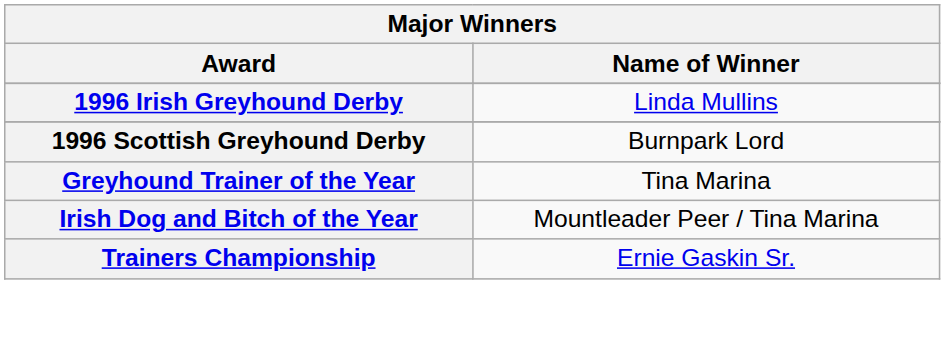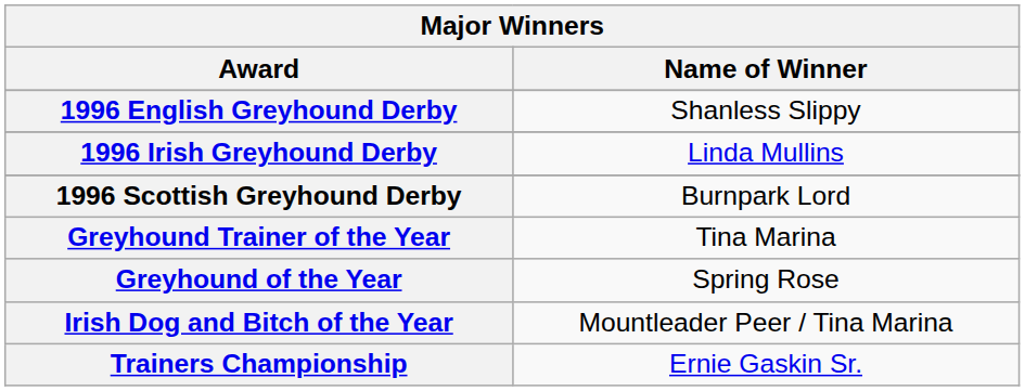 <table class="wikitable">
 <tr>
 <th colspan="2">Major Winners</th>
 </tr>
 <tr>
 <th width=300>Award</th>
 <th width=300>Name of Winner</th>
 </tr>
 <tr>
+</tr>
+<tr align=center>
+<th><a href='#'>1996 English Greyhound Derby</a></th>
+<td>Shanless Slippy </td>
 </tr>
 <tr>
 </tr>
 <tr align=center>
 <th><a href='#'>1996 Irish Greyhound Derby</a></th>
 <td><a href='#'>Linda Mullins</a></td>
 </tr>
 <tr>
 </tr>
 <tr align=center>
 <th>1996 Scottish Greyhound Derby</th>
 <td>Burnpark Lord </td>
 </tr>
 <tr align=center>
 <th><a href='#'>Greyhound Trainer of the Year</a></th>
 <td>Tina Marina </td>
 </tr>
 <tr align=center>
+<th><a href='#'>Greyhound of the Year</a></th>
+<td>Spring Rose</td>
+</tr>
+<tr align=center>
 <th><a href='#'>Irish Dog and Bitch of the Year</a></th>
 <td>Mountleader Peer / Tina Marina</td>
 </tr>
 <tr align=center>
 <th><a href='#'>Trainers Championship</a></th>
 <td><a href='#'>Ernie Gaskin Sr.</a></td>
 </tr>
 </table>
